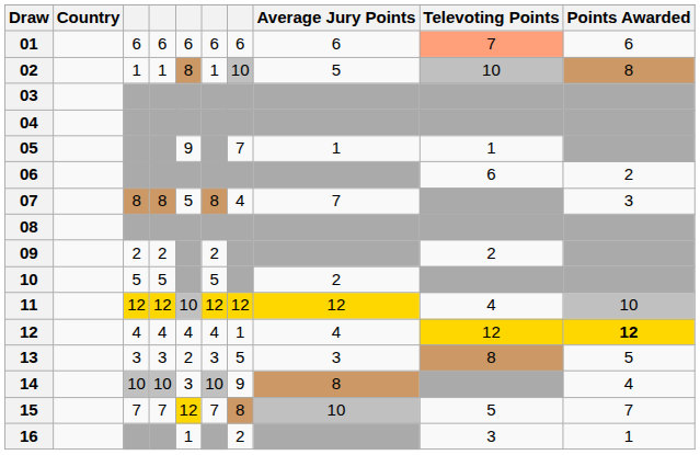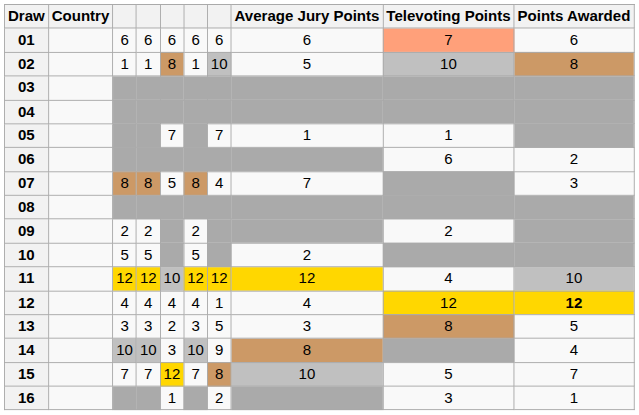 <table class="sortable wikitable collapsible plainrowheaders" style="text-align:center;">
 <tr>
 </tr>
 <tr>
 <th scope="col">Draw</th>
 <th scope="col">Country</th>
 <th scope="col"><small></small></th>
 <th scope="col"><small></small></th>
 <th scope="col"><small></small></th>
 <th scope="col"><small></small></th>
 <th scope="col"><small></small></th>
 <th scope="col">Average Jury Points</th>
 <th scope="col">Televoting Points</th>
 <th scope="col">Points Awarded</th>
 </tr>
 <tr>
 <th scope="row" style="text-align:center;">01</th>
 <td style="text-align:left;"></td>
 <td>6</td>
 <td>6</td>
 <td>6</td>
 <td>6</td>
 <td>6</td>
 <td>6</td>
 <td style="background: lightsalmon;">7</td>
 <td>6</td>
 </tr>
 <tr>
 <th scope="row" style="text-align:center;">02</th>
 <td style="text-align:left;"></td>
 <td>1</td>
 <td>1</td>
 <td style="background:#CC9966;">8</td>
 <td>1</td>
 <td style="background:silver;">10</td>
 <td>5</td>
 <td style="background:silver;">10</td>
 <td style="background:#CC9966;">8</td>
 </tr>
 <tr>
 <th scope="row" style="text-align:center;">03</th>
 <td style="text-align:left;"></td>
 <td style="background:#AAAAAA;"></td>
 <td style="background:#AAAAAA;"></td>
 <td style="background:#AAAAAA;"></td>
 <td style="background:#AAAAAA;"></td>
 <td style="background:#AAAAAA;"></td>
 <td style="background:#AAAAAA;"></td>
 <td style="background:#AAAAAA;"></td>
 <td style="background:#AAAAAA;"></td>
 </tr>
 <tr>
 <th scope="row" style="text-align:center;">04</th>
 <td style="text-align:left;"></td>
 <td style="background:#AAAAAA;"></td>
 <td style="background:#AAAAAA;"></td>
 <td style="background:#AAAAAA;"></td>
 <td style="background:#AAAAAA;"></td>
 <td style="background:#AAAAAA;"></td>
 <td style="background:#AAAAAA;"></td>
 <td style="background:#AAAAAA;"></td>
 <td style="background:#AAAAAA;"></td>
 </tr>
 <tr>
 <th scope="row" style="text-align:center;">05</th>
 <td style="text-align:left;"></td>
 <td style="background:#AAAAAA;"></td>
 <td style="background:#AAAAAA;"></td>
-<td>9</td>
+<td>7</td>
 <td style="background:#AAAAAA;"></td>
 <td>7</td>
 <td>1</td>
 <td>1</td>
 <td style="background:#AAAAAA;"></td>
 </tr>
 <tr>
 <th scope="row" style="text-align:center;">06</th>
 <td style="text-align:left;"></td>
 <td style="background:#AAAAAA;"></td>
 <td style="background:#AAAAAA;"></td>
 <td style="background:#AAAAAA;"></td>
 <td style="background:#AAAAAA;"></td>
 <td style="background:#AAAAAA;"></td>
 <td style="background:#AAAAAA;"></td>
 <td>6</td>
 <td>2</td>
 </tr>
 <tr>
 <th scope="row" style="text-align:center;">07</th>
 <td style="text-align:left;"></td>
 <td style="background:#CC9966;">8</td>
 <td style="background:#CC9966;">8</td>
 <td>5</td>
 <td style="background:#CC9966;">8</td>
 <td>4</td>
 <td>7</td>
 <td style="background:#AAAAAA;"></td>
 <td>3</td>
 </tr>
 <tr class="sortbottom">
 <th scope="row" style="text-align:center;">08</th>
 <td style="text-align:left;"></td>
 <td style="background:#AAAAAA;"></td>
 <td style="background:#AAAAAA;"></td>
 <td style="background:#AAAAAA;"></td>
 <td style="background:#AAAAAA;"></td>
 <td style="background:#AAAAAA;"></td>
 <td style="background:#AAAAAA;"></td>
 <td style="background:#AAAAAA;"></td>
 <td style="background:#AAAAAA;"></td>
 </tr>
 <tr>
 <th scope="row" style="text-align:center;">09</th>
 <td style="text-align:left;"></td>
 <td>2</td>
 <td>2</td>
 <td style="background:#AAAAAA;"></td>
 <td>2</td>
 <td style="background:#AAAAAA;"></td>
 <td style="background:#AAAAAA;"></td>
 <td>2</td>
 <td style="background:#AAAAAA;"></td>
 </tr>
 <tr>
 <th scope="row" style="text-align:center;">10</th>
 <td style="text-align:left;"></td>
 <td>5</td>
 <td>5</td>
 <td style="background:#AAAAAA;"></td>
 <td>5</td>
 <td style="background:#AAAAAA;"></td>
 <td>2</td>
 <td style="background:#AAAAAA;"></td>
 <td style="background:#AAAAAA;"></td>
 </tr>
 <tr>
 <th scope="row" style="text-align:center;">11</th>
 <td style="text-align:left;"></td>
 <td style="background:gold;">12</td>
 <td style="background:gold;">12</td>
 <td style="background:silver;">10</td>
 <td style="background:gold;">12</td>
 <td style="background:gold;">12</td>
 <td style="background:gold;">12</td>
 <td>4</td>
 <td style="background:silver;">10</td>
 </tr>
 <tr>
 <th scope="row" style="text-align:center;">12</th>
 <td style="text-align:left;"></td>
 <td>4</td>
 <td>4</td>
 <td>4</td>
 <td>4</td>
 <td>1</td>
 <td>4</td>
 <td style="background:gold;">12</td>
 <td style="background:gold;"><strong>12</strong></td>
 </tr>
 <tr>
 <th scope="row" style="text-align:center;">13</th>
 <td style="text-align:left;"></td>
 <td>3</td>
 <td>3</td>
 <td>2</td>
 <td>3</td>
 <td>5</td>
 <td>3</td>
 <td style="background:#CC9966;">8</td>
 <td>5</td>
 </tr>
 <tr>
 <th scope="row" style="text-align:center;">14</th>
 <td style="text-align:left;"></td>
 <td style="background:silver;">10</td>
 <td style="background:silver;">10</td>
 <td>3</td>
 <td style="background:silver;">10</td>
 <td>9</td>
 <td style="background:#CC9966;">8</td>
 <td style="background:#AAAAAA;"></td>
 <td>4</td>
 </tr>
 <tr>
 <th scope="row" style="text-align:center;">15</th>
 <td style="text-align:left;"></td>
 <td>7</td>
 <td>7</td>
 <td style="background:gold;">12</td>
 <td>7</td>
 <td style="background:#CC9966;">8</td>
 <td style="background:silver;">10</td>
 <td>5</td>
 <td>7</td>
 </tr>
 <tr>
 <th scope="row" style="text-align:center;">16</th>
 <td style="text-align:left;"></td>
 <td style="background:#AAAAAA;"></td>
 <td style="background:#AAAAAA;"></td>
 <td>1</td>
 <td style="background:#AAAAAA;"></td>
 <td>2</td>
 <td style="background:#AAAAAA;"></td>
 <td>3</td>
 <td>1</td>
 </tr>
 </table>
